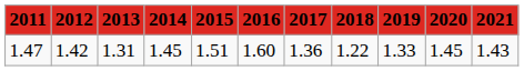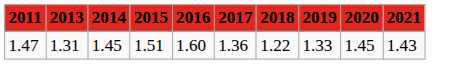 <table class="wikitable">
 <tr align="center" style="background:#de2821;">
 <td><strong>2011</strong></td>
-<td><strong>2012</strong></td>
 <td><strong>2013</strong></td>
 <td><strong>2014</strong></td>
 <td><strong>2015</strong></td>
 <td><strong>2016</strong></td>
 <td><strong>2017</strong></td>
 <td><strong>2018</strong></td>
 <td><strong>2019</strong></td>
 <td><strong>2020</strong></td>
 <td><strong>2021</strong></td>
 </tr>
 <tr>
 <td>1.47</td>
-<td>1.42</td>
 <td>1.31</td>
 <td>1.45</td>
 <td>1.51</td>
 <td>1.60</td>
 <td>1.36</td>
 <td>1.22</td>
 <td>1.33</td>
 <td>1.45</td>
 <td>1.43</td>
 </tr>
 </table>
